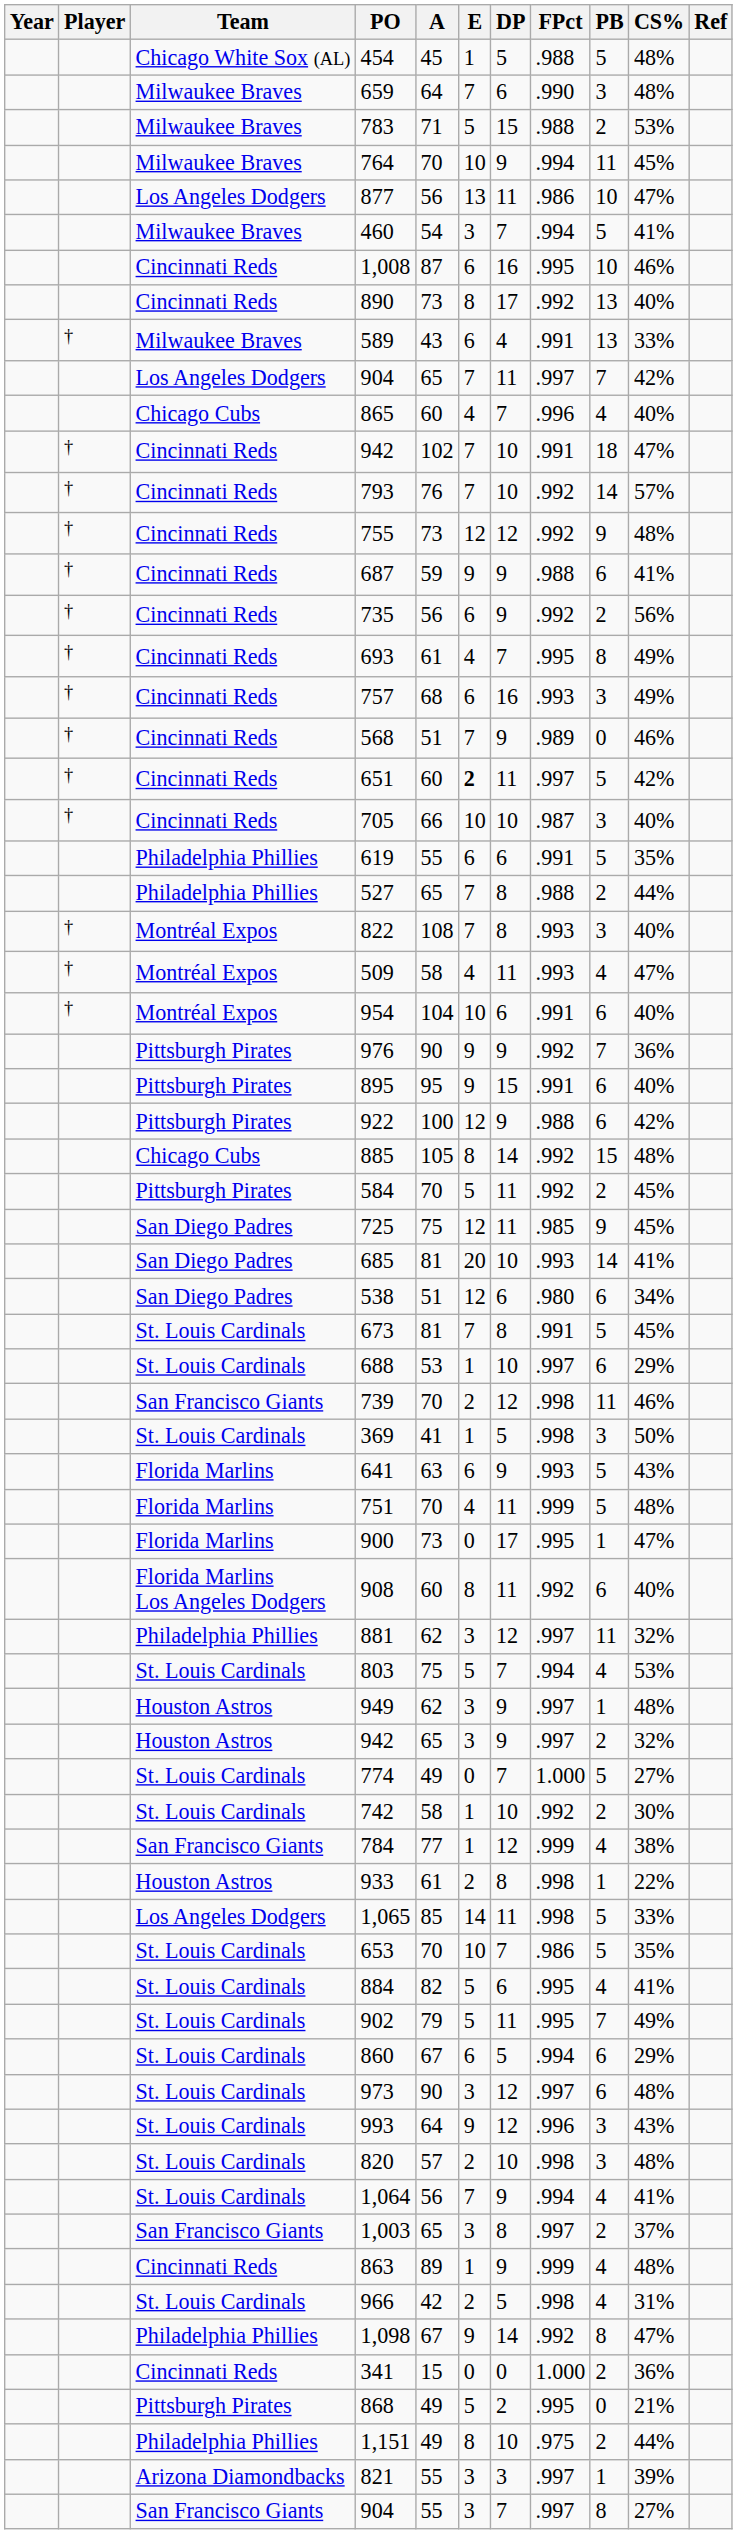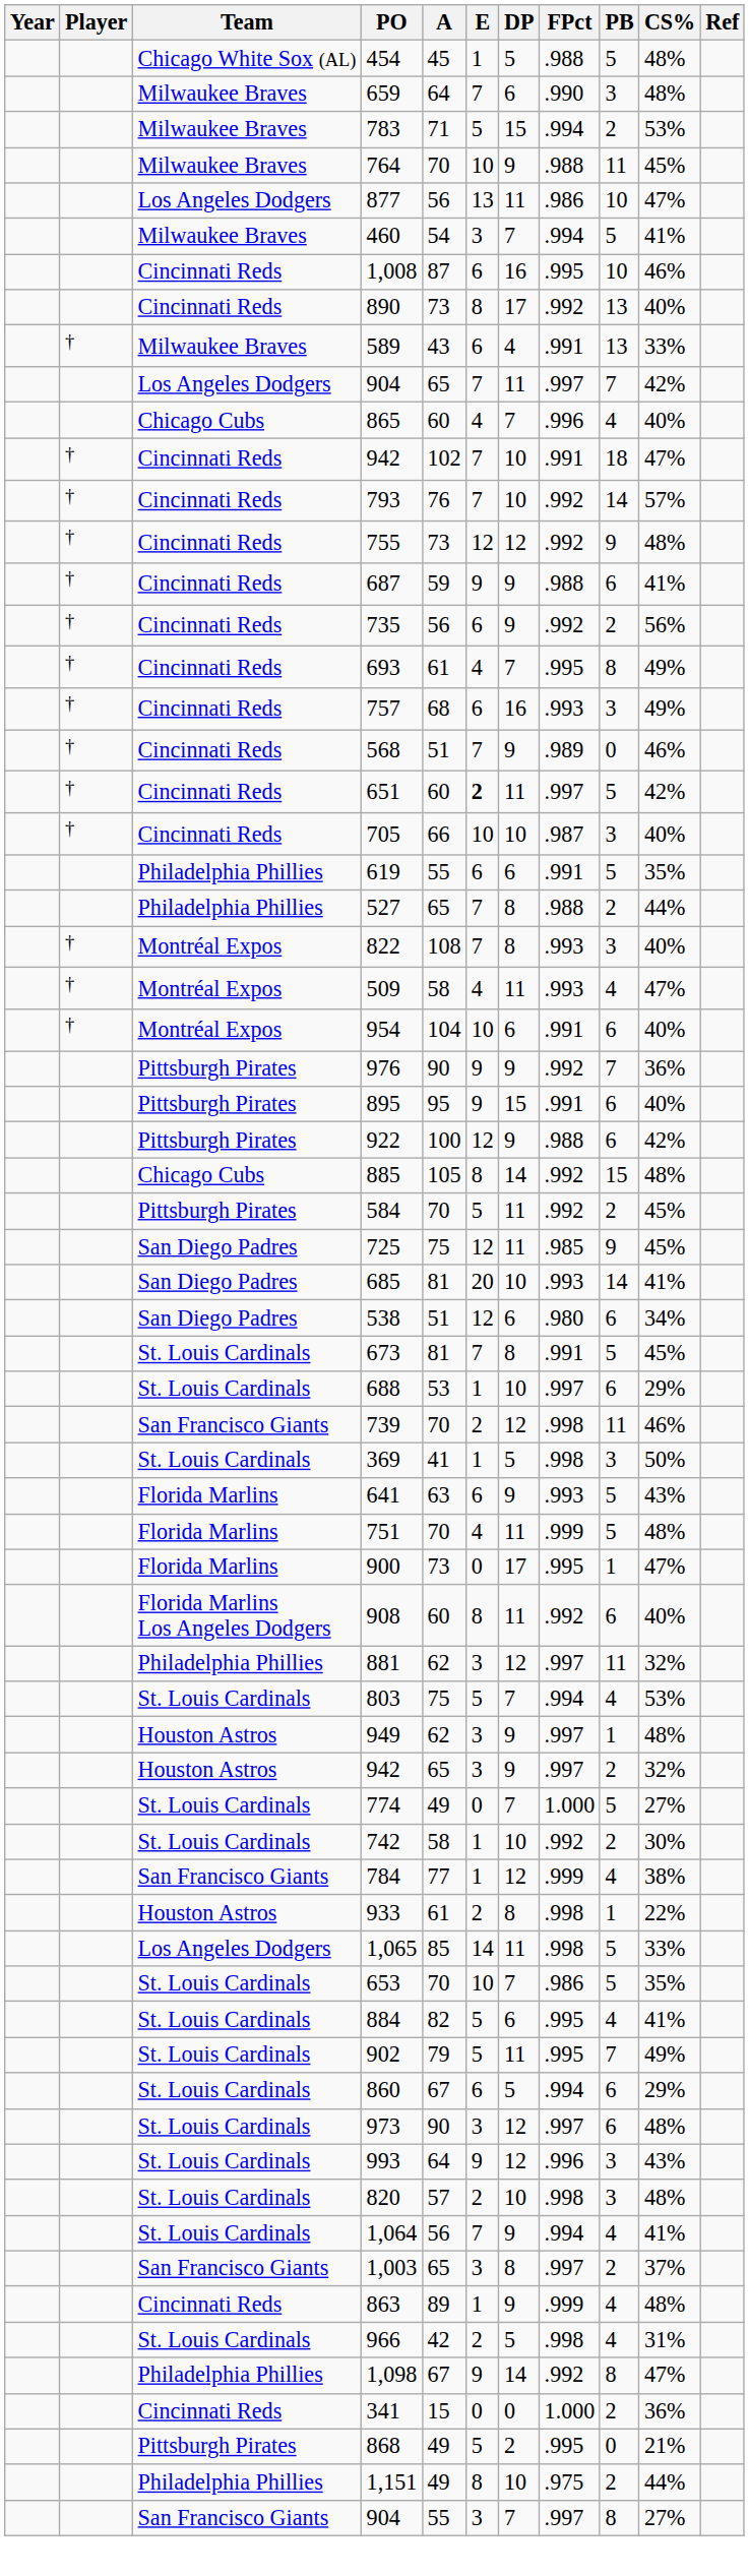 <table class="wikitable sortable" border="1">
 <tr>
 <th>Year</th>
 <th>Player</th>
 <th>Team</th>
 <th>PO</th>
 <th>A</th>
 <th>E</th>
 <th>DP</th>
 <th>FPct</th>
 <th>PB</th>
 <th>CS%</th>
 <th class="unsortable">Ref</th>
 </tr>
 <tr>
 <td></td>
 <td></td>
 <td><a href='#'>Chicago White Sox</a> <small>(AL)</small></td>
 <td>454</td>
 <td>45</td>
 <td>1</td>
 <td>5</td>
 <td>.988</td>
 <td>5</td>
 <td>48%</td>
 <td></td>
 </tr>
 <tr>
 <td></td>
 <td></td>
 <td><a href='#'>Milwaukee Braves</a></td>
 <td>659</td>
 <td>64</td>
 <td>7</td>
 <td>6</td>
 <td>.990</td>
 <td>3</td>
 <td>48%</td>
 <td></td>
 </tr>
 <tr>
 <td></td>
 <td></td>
 <td><a href='#'>Milwaukee Braves</a></td>
 <td>783</td>
 <td>71</td>
 <td>5</td>
 <td>15</td>
-<td>.988</td>
+<td>.994</td>
 <td>2</td>
 <td>53%</td>
 <td></td>
 </tr>
 <tr>
 <td></td>
 <td></td>
 <td><a href='#'>Milwaukee Braves</a></td>
 <td>764</td>
 <td>70</td>
 <td>10</td>
 <td>9</td>
-<td>.994</td>
+<td>.988</td>
 <td>11</td>
 <td>45%</td>
 <td></td>
 </tr>
 <tr>
 <td></td>
 <td></td>
 <td><a href='#'>Los Angeles Dodgers</a></td>
 <td>877</td>
 <td>56</td>
 <td>13</td>
 <td>11</td>
 <td>.986</td>
 <td>10</td>
 <td>47%</td>
 <td></td>
 </tr>
 <tr>
 <td></td>
 <td></td>
 <td><a href='#'>Milwaukee Braves</a></td>
 <td>460</td>
 <td>54</td>
 <td>3</td>
 <td>7</td>
 <td>.994</td>
 <td>5</td>
 <td>41%</td>
 <td></td>
 </tr>
 <tr>
 <td></td>
 <td></td>
 <td><a href='#'>Cincinnati Reds</a></td>
 <td>1,008</td>
 <td>87</td>
 <td>6</td>
 <td>16</td>
 <td>.995</td>
 <td>10</td>
 <td>46%</td>
 <td></td>
 </tr>
 <tr>
 <td></td>
 <td></td>
 <td><a href='#'>Cincinnati Reds</a></td>
 <td>890</td>
 <td>73</td>
 <td>8</td>
 <td>17</td>
 <td>.992</td>
 <td>13</td>
 <td>40%</td>
 <td></td>
 </tr>
 <tr>
 <td></td>
 <td><sup>†</sup></td>
 <td><a href='#'>Milwaukee Braves</a></td>
 <td>589</td>
 <td>43</td>
 <td>6</td>
 <td>4</td>
 <td>.991</td>
 <td>13</td>
 <td>33%</td>
 <td></td>
 </tr>
 <tr>
 <td></td>
 <td></td>
 <td><a href='#'>Los Angeles Dodgers</a></td>
 <td>904</td>
 <td>65</td>
 <td>7</td>
 <td>11</td>
 <td>.997</td>
 <td>7</td>
 <td>42%</td>
 <td></td>
 </tr>
 <tr>
 <td></td>
 <td></td>
 <td><a href='#'>Chicago Cubs</a></td>
 <td>865</td>
 <td>60</td>
 <td>4</td>
 <td>7</td>
 <td>.996</td>
 <td>4</td>
 <td>40%</td>
 <td></td>
 </tr>
 <tr>
 <td></td>
 <td><sup>†</sup></td>
 <td><a href='#'>Cincinnati Reds</a></td>
 <td>942</td>
 <td>102</td>
 <td>7</td>
 <td>10</td>
 <td>.991</td>
 <td>18</td>
 <td>47%</td>
 <td></td>
 </tr>
 <tr>
 <td></td>
 <td><sup>†</sup></td>
 <td><a href='#'>Cincinnati Reds</a></td>
 <td>793</td>
 <td>76</td>
 <td>7</td>
 <td>10</td>
 <td>.992</td>
 <td>14</td>
 <td>57%</td>
 <td></td>
 </tr>
 <tr>
 <td></td>
 <td><sup>†</sup></td>
 <td><a href='#'>Cincinnati Reds</a></td>
 <td>755</td>
 <td>73</td>
 <td>12</td>
 <td>12</td>
 <td>.992</td>
 <td>9</td>
 <td>48%</td>
 <td></td>
 </tr>
 <tr>
 <td></td>
 <td><sup>†</sup></td>
 <td><a href='#'>Cincinnati Reds</a></td>
 <td>687</td>
 <td>59</td>
 <td>9</td>
 <td>9</td>
 <td>.988</td>
 <td>6</td>
 <td>41%</td>
 <td></td>
 </tr>
 <tr>
 <td></td>
 <td><sup>†</sup></td>
 <td><a href='#'>Cincinnati Reds</a></td>
 <td>735</td>
 <td>56</td>
 <td>6</td>
 <td>9</td>
 <td>.992</td>
 <td>2</td>
 <td>56%</td>
 <td></td>
 </tr>
 <tr>
 <td></td>
 <td><sup>†</sup></td>
 <td><a href='#'>Cincinnati Reds</a></td>
 <td>693</td>
 <td>61</td>
 <td>4</td>
 <td>7</td>
 <td>.995</td>
 <td>8</td>
 <td>49%</td>
 <td></td>
 </tr>
 <tr>
 <td></td>
 <td><sup>†</sup></td>
 <td><a href='#'>Cincinnati Reds</a></td>
 <td>757</td>
 <td>68</td>
 <td>6</td>
 <td>16</td>
 <td>.993</td>
 <td>3</td>
 <td>49%</td>
 <td></td>
 </tr>
 <tr>
 <td></td>
 <td><sup>†</sup></td>
 <td><a href='#'>Cincinnati Reds</a></td>
 <td>568</td>
 <td>51</td>
 <td>7</td>
 <td>9</td>
 <td>.989</td>
 <td>0</td>
 <td>46%</td>
 <td></td>
 </tr>
 <tr>
 <td></td>
 <td><sup>†</sup></td>
 <td><a href='#'>Cincinnati Reds</a></td>
 <td>651</td>
 <td>60</td>
 <td><strong>2</strong></td>
 <td>11</td>
 <td>.997</td>
 <td>5</td>
 <td>42%</td>
 <td></td>
 </tr>
 <tr>
 <td></td>
 <td><sup>†</sup></td>
 <td><a href='#'>Cincinnati Reds</a></td>
 <td>705</td>
 <td>66</td>
 <td>10</td>
 <td>10</td>
 <td>.987</td>
 <td>3</td>
 <td>40%</td>
 <td></td>
 </tr>
 <tr>
 <td></td>
 <td></td>
 <td><a href='#'>Philadelphia Phillies</a></td>
 <td>619</td>
 <td>55</td>
 <td>6</td>
 <td>6</td>
 <td>.991</td>
 <td>5</td>
 <td>35%</td>
 <td></td>
 </tr>
 <tr>
 <td></td>
 <td></td>
 <td><a href='#'>Philadelphia Phillies</a></td>
 <td>527</td>
 <td>65</td>
 <td>7</td>
 <td>8</td>
 <td>.988</td>
 <td>2</td>
 <td>44%</td>
 <td></td>
 </tr>
 <tr>
 <td></td>
 <td><sup>†</sup></td>
 <td><a href='#'>Montréal Expos</a></td>
 <td>822</td>
 <td>108</td>
 <td>7</td>
 <td>8</td>
 <td>.993</td>
 <td>3</td>
 <td>40%</td>
 <td></td>
 </tr>
 <tr>
 <td></td>
 <td><sup>†</sup></td>
 <td><a href='#'>Montréal Expos</a></td>
 <td>509</td>
 <td>58</td>
 <td>4</td>
 <td>11</td>
 <td>.993</td>
 <td>4</td>
 <td>47%</td>
 <td></td>
 </tr>
 <tr>
 <td></td>
 <td><sup>†</sup></td>
 <td><a href='#'>Montréal Expos</a></td>
 <td>954</td>
 <td>104</td>
 <td>10</td>
 <td>6</td>
 <td>.991</td>
 <td>6</td>
 <td>40%</td>
 <td></td>
 </tr>
 <tr>
 <td></td>
 <td></td>
 <td><a href='#'>Pittsburgh Pirates</a></td>
 <td>976</td>
 <td>90</td>
 <td>9</td>
 <td>9</td>
 <td>.992</td>
 <td>7</td>
 <td>36%</td>
 <td></td>
 </tr>
 <tr>
 <td></td>
 <td></td>
 <td><a href='#'>Pittsburgh Pirates</a></td>
 <td>895</td>
 <td>95</td>
 <td>9</td>
 <td>15</td>
 <td>.991</td>
 <td>6</td>
 <td>40%</td>
 <td></td>
 </tr>
 <tr>
 <td></td>
 <td></td>
 <td><a href='#'>Pittsburgh Pirates</a></td>
 <td>922</td>
 <td>100</td>
 <td>12</td>
 <td>9</td>
 <td>.988</td>
 <td>6</td>
 <td>42%</td>
 <td></td>
 </tr>
 <tr>
 <td></td>
 <td></td>
 <td><a href='#'>Chicago Cubs</a></td>
 <td>885</td>
 <td>105</td>
 <td>8</td>
 <td>14</td>
 <td>.992</td>
 <td>15</td>
 <td>48%</td>
 <td></td>
 </tr>
 <tr>
 <td></td>
 <td></td>
 <td><a href='#'>Pittsburgh Pirates</a></td>
 <td>584</td>
 <td>70</td>
 <td>5</td>
 <td>11</td>
 <td>.992</td>
 <td>2</td>
 <td>45%</td>
 <td></td>
 </tr>
 <tr>
 <td></td>
 <td></td>
 <td><a href='#'>San Diego Padres</a></td>
 <td>725</td>
 <td>75</td>
 <td>12</td>
 <td>11</td>
 <td>.985</td>
 <td>9</td>
 <td>45%</td>
 <td></td>
 </tr>
 <tr>
 <td></td>
 <td></td>
 <td><a href='#'>San Diego Padres</a></td>
 <td>685</td>
 <td>81</td>
 <td>20</td>
 <td>10</td>
 <td>.993</td>
 <td>14</td>
 <td>41%</td>
 <td></td>
 </tr>
 <tr>
 <td></td>
 <td></td>
 <td><a href='#'>San Diego Padres</a></td>
 <td>538</td>
 <td>51</td>
 <td>12</td>
 <td>6</td>
 <td>.980</td>
 <td>6</td>
 <td>34%</td>
 <td></td>
 </tr>
 <tr>
 <td></td>
 <td></td>
 <td><a href='#'>St. Louis Cardinals</a></td>
 <td>673</td>
 <td>81</td>
 <td>7</td>
 <td>8</td>
 <td>.991</td>
 <td>5</td>
 <td>45%</td>
 <td></td>
 </tr>
 <tr>
 <td></td>
 <td></td>
 <td><a href='#'>St. Louis Cardinals</a></td>
 <td>688</td>
 <td>53</td>
 <td>1</td>
 <td>10</td>
 <td>.997</td>
 <td>6</td>
 <td>29%</td>
 <td></td>
 </tr>
 <tr>
 <td></td>
 <td></td>
 <td><a href='#'>San Francisco Giants</a></td>
 <td>739</td>
 <td>70</td>
 <td>2</td>
 <td>12</td>
 <td>.998</td>
 <td>11</td>
 <td>46%</td>
 <td></td>
 </tr>
 <tr>
 <td></td>
 <td></td>
 <td><a href='#'>St. Louis Cardinals</a></td>
 <td>369</td>
 <td>41</td>
 <td>1</td>
 <td>5</td>
 <td>.998</td>
 <td>3</td>
 <td>50%</td>
 <td></td>
 </tr>
 <tr>
 <td></td>
 <td></td>
 <td><a href='#'>Florida Marlins</a></td>
 <td>641</td>
 <td>63</td>
 <td>6</td>
 <td>9</td>
 <td>.993</td>
 <td>5</td>
 <td>43%</td>
 <td></td>
 </tr>
 <tr>
 <td></td>
 <td></td>
 <td><a href='#'>Florida Marlins</a></td>
 <td>751</td>
 <td>70</td>
 <td>4</td>
 <td>11</td>
 <td>.999</td>
 <td>5</td>
 <td>48%</td>
 <td></td>
 </tr>
 <tr>
 <td></td>
 <td></td>
 <td><a href='#'>Florida Marlins</a></td>
 <td>900</td>
 <td>73</td>
 <td>0</td>
 <td>17</td>
 <td>.995</td>
 <td>1</td>
 <td>47%</td>
 <td></td>
 </tr>
 <tr>
 <td></td>
 <td></td>
 <td><a href='#'>Florida Marlins</a><br><a href='#'>Los Angeles Dodgers</a></td>
 <td>908</td>
 <td>60</td>
 <td>8</td>
 <td>11</td>
 <td>.992</td>
 <td>6</td>
 <td>40%</td>
 <td><br></td>
 </tr>
 <tr>
 <td></td>
 <td></td>
 <td><a href='#'>Philadelphia Phillies</a></td>
 <td>881</td>
 <td>62</td>
 <td>3</td>
 <td>12</td>
 <td>.997</td>
 <td>11</td>
 <td>32%</td>
 <td></td>
 </tr>
 <tr>
 <td></td>
 <td></td>
 <td><a href='#'>St. Louis Cardinals</a></td>
 <td>803</td>
 <td>75</td>
 <td>5</td>
 <td>7</td>
 <td>.994</td>
 <td>4</td>
 <td>53%</td>
 <td></td>
 </tr>
 <tr>
 <td></td>
 <td></td>
 <td><a href='#'>Houston Astros</a></td>
 <td>949</td>
 <td>62</td>
 <td>3</td>
 <td>9</td>
 <td>.997</td>
 <td>1</td>
 <td>48%</td>
 <td></td>
 </tr>
 <tr>
 <td></td>
 <td></td>
 <td><a href='#'>Houston Astros</a></td>
 <td>942</td>
 <td>65</td>
 <td>3</td>
 <td>9</td>
 <td>.997</td>
 <td>2</td>
 <td>32%</td>
 <td></td>
 </tr>
 <tr>
 <td></td>
 <td></td>
 <td><a href='#'>St. Louis Cardinals</a></td>
 <td>774</td>
 <td>49</td>
 <td>0</td>
 <td>7</td>
 <td>1.000</td>
 <td>5</td>
 <td>27%</td>
 <td></td>
 </tr>
 <tr>
 <td></td>
 <td></td>
 <td><a href='#'>St. Louis Cardinals</a></td>
 <td>742</td>
 <td>58</td>
 <td>1</td>
 <td>10</td>
 <td>.992</td>
 <td>2</td>
 <td>30%</td>
 <td></td>
 </tr>
 <tr>
 <td></td>
 <td></td>
 <td><a href='#'>San Francisco Giants</a></td>
 <td>784</td>
 <td>77</td>
 <td>1</td>
 <td>12</td>
 <td>.999</td>
 <td>4</td>
 <td>38%</td>
 <td></td>
 </tr>
 <tr>
 <td></td>
 <td></td>
 <td><a href='#'>Houston Astros</a></td>
 <td>933</td>
 <td>61</td>
 <td>2</td>
 <td>8</td>
 <td>.998</td>
 <td>1</td>
 <td>22%</td>
 <td></td>
 </tr>
 <tr>
 <td></td>
 <td></td>
 <td><a href='#'>Los Angeles Dodgers</a></td>
 <td>1,065</td>
 <td>85</td>
 <td>14</td>
 <td>11</td>
 <td>.998</td>
 <td>5</td>
 <td>33%</td>
 <td></td>
 </tr>
 <tr>
 <td></td>
 <td></td>
 <td><a href='#'>St. Louis Cardinals</a></td>
 <td>653</td>
 <td>70</td>
 <td>10</td>
 <td>7</td>
 <td>.986</td>
 <td>5</td>
 <td>35%</td>
 <td></td>
 </tr>
 <tr>
 <td></td>
 <td></td>
 <td><a href='#'>St. Louis Cardinals</a></td>
 <td>884</td>
 <td>82</td>
 <td>5</td>
 <td>6</td>
 <td>.995</td>
 <td>4</td>
 <td>41%</td>
 <td></td>
 </tr>
 <tr>
 <td></td>
 <td></td>
 <td><a href='#'>St. Louis Cardinals</a></td>
 <td>902</td>
 <td>79</td>
 <td>5</td>
 <td>11</td>
 <td>.995</td>
 <td>7</td>
 <td>49%</td>
 <td></td>
 </tr>
 <tr>
 <td></td>
 <td></td>
 <td><a href='#'>St. Louis Cardinals</a></td>
 <td>860</td>
 <td>67</td>
 <td>6</td>
 <td>5</td>
 <td>.994</td>
 <td>6</td>
 <td>29%</td>
 <td></td>
 </tr>
 <tr>
 <td></td>
 <td></td>
 <td><a href='#'>St. Louis Cardinals</a></td>
 <td>973</td>
 <td>90</td>
 <td>3</td>
 <td>12</td>
 <td>.997</td>
 <td>6</td>
 <td>48%</td>
 <td></td>
 </tr>
 <tr>
 <td></td>
 <td></td>
 <td><a href='#'>St. Louis Cardinals</a></td>
 <td>993</td>
 <td>64</td>
 <td>9</td>
 <td>12</td>
 <td>.996</td>
 <td>3</td>
 <td>43%</td>
 <td></td>
 </tr>
 <tr>
 <td></td>
 <td></td>
 <td><a href='#'>St. Louis Cardinals</a></td>
 <td>820</td>
 <td>57</td>
 <td>2</td>
 <td>10</td>
 <td>.998</td>
 <td>3</td>
 <td>48%</td>
 <td></td>
 </tr>
 <tr>
 <td></td>
 <td></td>
 <td><a href='#'>St. Louis Cardinals</a></td>
 <td>1,064</td>
 <td>56</td>
 <td>7</td>
 <td>9</td>
 <td>.994</td>
 <td>4</td>
 <td>41%</td>
 <td></td>
 </tr>
 <tr>
 <td></td>
 <td></td>
 <td><a href='#'>San Francisco Giants</a></td>
 <td>1,003</td>
 <td>65</td>
 <td>3</td>
 <td>8</td>
 <td>.997</td>
 <td>2</td>
 <td>37%</td>
 <td></td>
 </tr>
 <tr>
 <td></td>
 <td></td>
 <td><a href='#'>Cincinnati Reds</a></td>
 <td>863</td>
 <td>89</td>
 <td>1</td>
 <td>9</td>
 <td>.999</td>
 <td>4</td>
 <td>48%</td>
 <td></td>
 </tr>
 <tr>
 <td></td>
 <td></td>
 <td><a href='#'>St. Louis Cardinals</a></td>
 <td>966</td>
 <td>42</td>
 <td>2</td>
 <td>5</td>
 <td>.998</td>
 <td>4</td>
 <td>31%</td>
 <td></td>
 </tr>
 <tr>
 <td></td>
 <td></td>
 <td><a href='#'>Philadelphia Phillies</a></td>
 <td>1,098</td>
 <td>67</td>
 <td>9</td>
 <td>14</td>
 <td>.992</td>
 <td>8</td>
 <td>47%</td>
 <td></td>
 </tr>
 <tr>
 <td></td>
 <td></td>
 <td><a href='#'>Cincinnati Reds</a></td>
 <td>341</td>
 <td>15</td>
 <td>0</td>
 <td>0</td>
 <td>1.000</td>
 <td>2</td>
 <td>36%</td>
 <td></td>
 </tr>
 <tr>
 <td></td>
 <td></td>
 <td><a href='#'>Pittsburgh Pirates</a></td>
 <td>868</td>
 <td>49</td>
 <td>5</td>
 <td>2</td>
 <td>.995</td>
 <td>0</td>
 <td>21%</td>
 <td></td>
 </tr>
 <tr>
 <td></td>
 <td></td>
 <td><a href='#'>Philadelphia Phillies</a></td>
 <td>1,151</td>
 <td>49</td>
 <td>8</td>
 <td>10</td>
 <td>.975</td>
 <td>2</td>
 <td>44%</td>
 <td></td>
 </tr>
 <tr>
 <td></td>
 <td></td>
-<td><a href='#'>Arizona Diamondbacks</a></td>
-<td>821</td>
-<td>55</td>
-<td>3</td>
-<td>3</td>
-<td>.997</td>
-<td>1</td>
-<td>39%</td>
-<td></td>
-</tr>
-<tr>
-<td></td>
-<td></td>
 <td><a href='#'>San Francisco Giants</a></td>
 <td>904</td>
 <td>55</td>
 <td>3</td>
 <td>7</td>
 <td>.997</td>
 <td>8</td>
 <td>27%</td>
 <td></td>
 </tr>
 </table>
